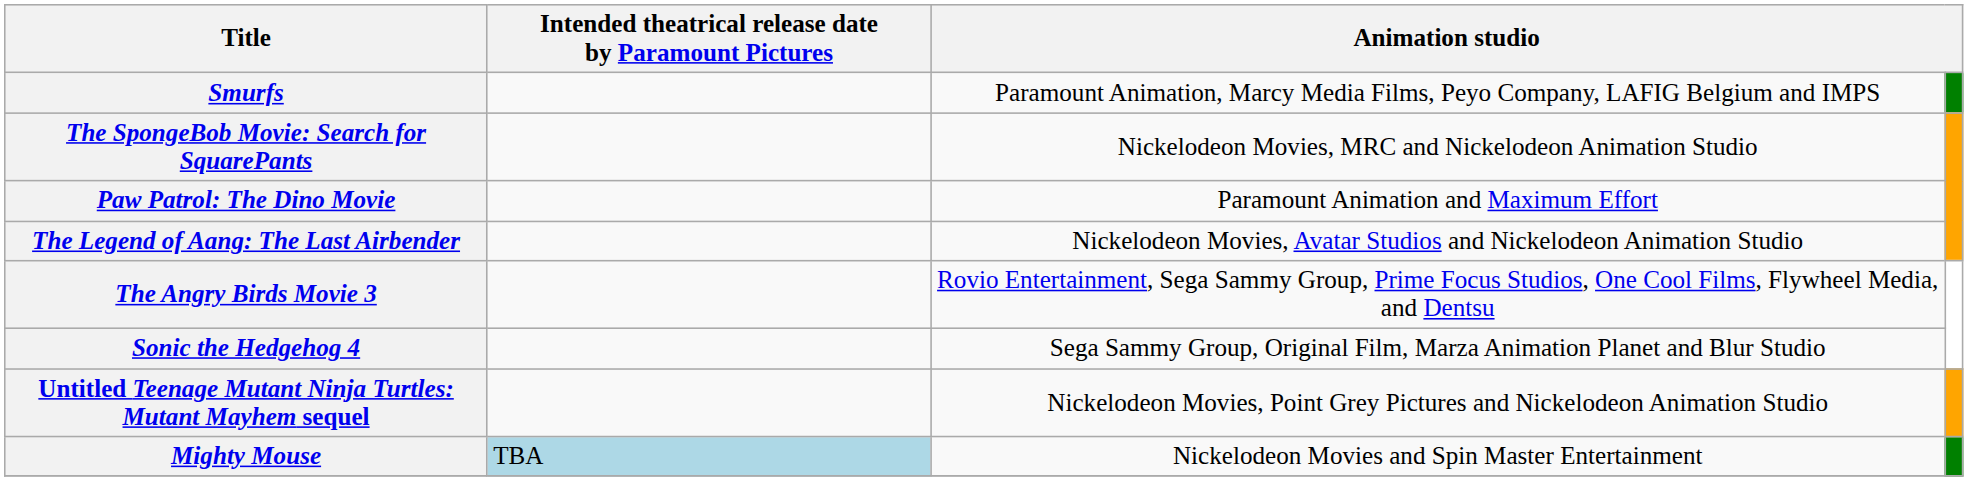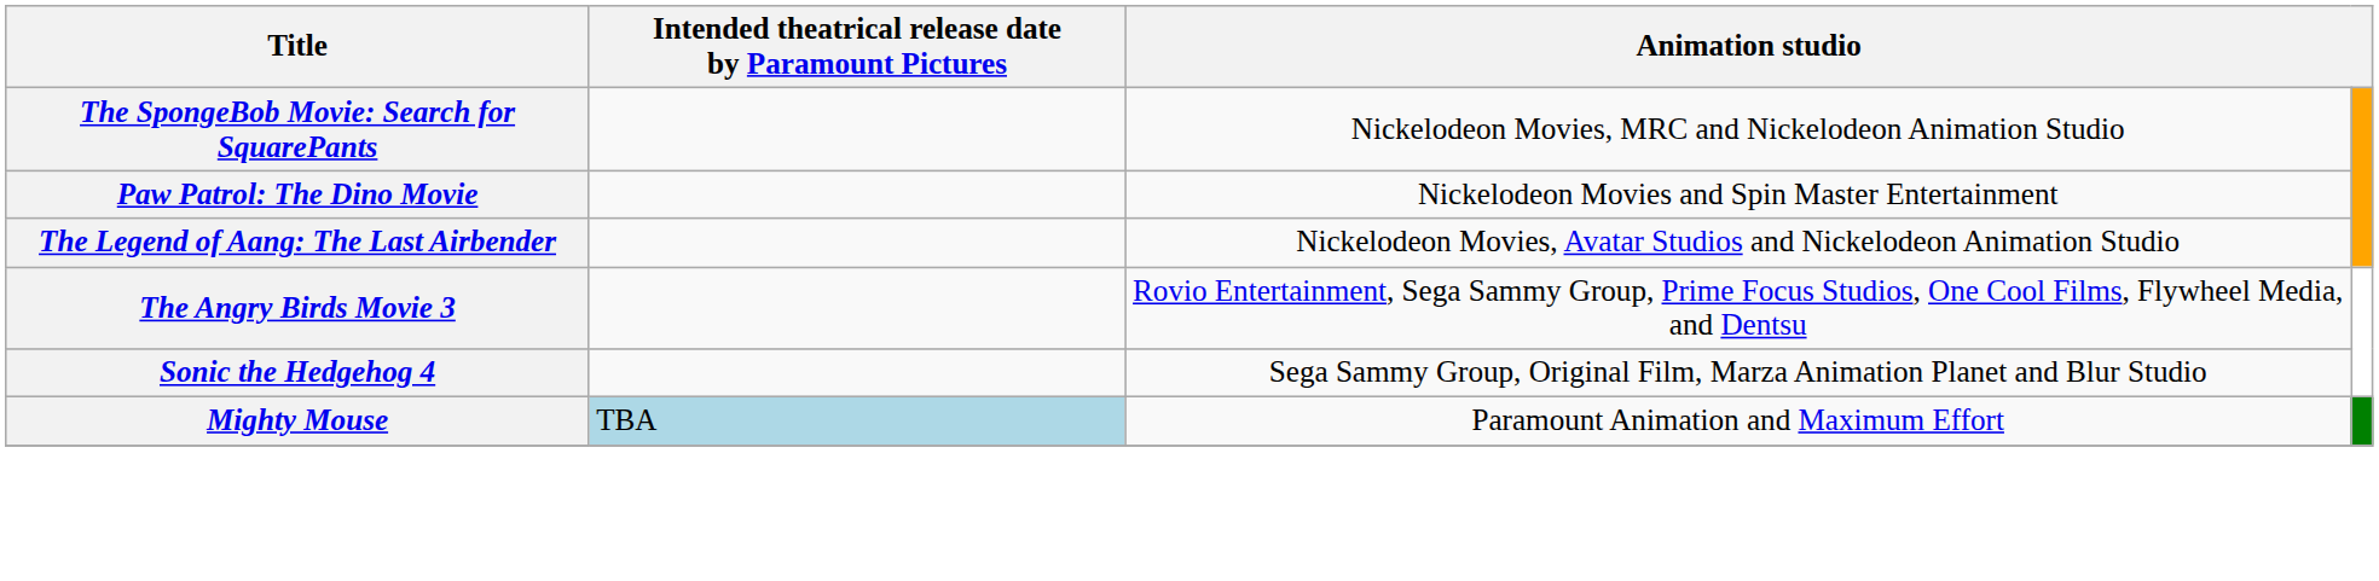 <table class="wikitable sortable plainrowheaders">
 <tr style="color:black">
 <th scope="col" style="width:300px;">Title</th>
 <th scope="col" style="width:275px;">Intended theatrical release date<br>by <a href='#'>Paramount Pictures</a></th>
 <th scope="col" colspan="2" style="width:225px;">Animation studio</th>
-</tr>
-<tr>
-<th scope="row"><em><a href='#'>Smurfs</a></em></th>
-<td></td>
-<td style="text-align:center;">Paramount Animation, Marcy Media Films, Peyo Company, LAFIG Belgium and IMPS</td>
-<td rowspan="1" style="background:green; "> </td>
 </tr>
 <tr>
 <th scope="row"><em><a href='#'>The SpongeBob Movie: Search for SquarePants</a></em></th>
 <td></td>
 <td style="text-align:center;">Nickelodeon Movies, MRC and Nickelodeon Animation Studio</td>
 <td rowspan="3" style="background:orange; "> </td>
 </tr>
 <tr>
 <th scope="row"><em><a href='#'>Paw Patrol: The Dino Movie</a></em></th>
 <td></td>
-<td style="text-align:center;">Paramount Animation and <a href='#'>Maximum Effort</a></td>
+<td align="center">Nickelodeon Movies and Spin Master Entertainment</td>
 </tr>
 <tr>
 <th scope="row"><em><a href='#'>The Legend of Aang: The Last Airbender</a></em></th>
 <td></td>
 <td style="text-align:center;">Nickelodeon Movies, <a href='#'>Avatar Studios</a> and Nickelodeon Animation Studio</td>
 </tr>
 <tr>
 <th scope="row"><em><a href='#'>The Angry Birds Movie 3</a></em></th>
 <td></td>
 <td style="text-align:center;"><a href='#'>Rovio Entertainment</a>, Sega Sammy Group, <a href='#'>Prime Focus Studios</a>, <a href='#'>One Cool Films</a>, Flywheel Media, and <a href='#'>Dentsu</a></td>
 <td rowspan="2" style="background:white;"> </td>
 </tr>
 <tr>
 <th scope="row"><em><a href='#'>Sonic the Hedgehog 4</a></em></th>
 <td></td>
 <td style="text-align:center;">Sega Sammy Group, Original Film, Marza Animation Planet and Blur Studio</td>
 </tr>
 <tr>
-<th scope="row"><a href='#'>Untitled <em>Teenage Mutant Ninja Turtles: Mutant Mayhem</em> sequel</a></th>
-<td></td>
-<td style="text-align:center;">Nickelodeon Movies, Point Grey Pictures and Nickelodeon Animation Studio</td>
-<td style="background:orange; "> </td>
-</tr>
-<tr>
 <th scope="row"><em><a href='#'>Mighty Mouse</a></em></th>
 <td style="background: lightblue;">TBA</td>
-<td align="center">Nickelodeon Movies and Spin Master Entertainment</td>
+<td style="text-align:center;">Paramount Animation and <a href='#'>Maximum Effort</a></td>
 <td style="background:green; "> </td>
 </tr>
 <tr>
 </tr>
 </table>
